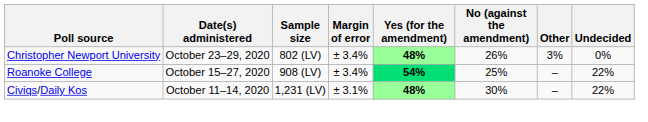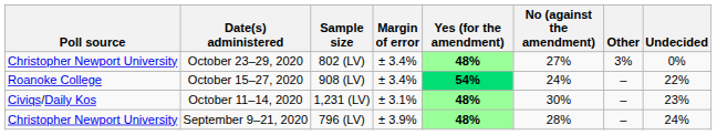 <table class="wikitable" style="font-size:90%;text-align:center;">
 <tr valign=bottom>
 <th>Poll source</th>
 <th>Date(s)<br>administered</th>
 <th>Sample<br>size</th>
 <th>Margin<br>of error</th>
 <th style="width:100px;">Yes (for the amendment)</th>
 <th style="width:100px;">No (against the amendment)</th>
 <th>Other</th>
 <th>Undecided</th>
 </tr>
 <tr>
 <td style="text-align:left;"><a href='#'>Christopher Newport University</a></td>
 <td>October 23–29, 2020</td>
 <td>802 (LV)</td>
 <td>± 3.4%</td>
 <td style="background: rgb(153, 255, 153);"><strong>48%</strong></td>
-<td>26%</td>
+<td>27%</td>
 <td>3%</td>
 <td>0%</td>
 </tr>
 <tr>
 <td style="text-align:left;"><a href='#'>Roanoke College</a></td>
 <td>October 15–27, 2020</td>
 <td>908 (LV)</td>
 <td>± 3.4%</td>
 <td style="background: rgb(1,223,116);"><strong>54%</strong></td>
-<td>25%</td>
+<td>24%</td>
 <td>–</td>
 <td>22%</td>
 </tr>
 <tr>
 <td style="text-align:left;"><a href='#'>Civiqs</a>/<a href='#'>Daily Kos</a></td>
 <td>October 11–14, 2020</td>
 <td>1,231 (LV)</td>
 <td>± 3.1%</td>
 <td style="background: rgb(153, 255, 153);"><strong>48%</strong></td>
 <td>30%</td>
 <td>–</td>
-<td>22%</td>
+<td>23%</td>
+</tr>
+<tr>
+<td style="text-align:left;"><a href='#'>Christopher Newport University</a></td>
+<td>September 9–21, 2020</td>
+<td>796 (LV)</td>
+<td>± 3.9%</td>
+<td style="background: rgb(153, 255, 153);"><strong>48%</strong></td>
+<td>28%</td>
+<td>–</td>
+<td>24%</td>
 </tr>
 </table>
